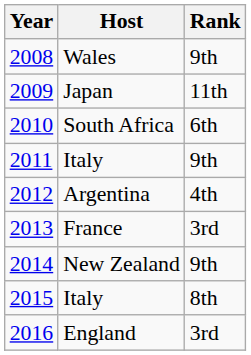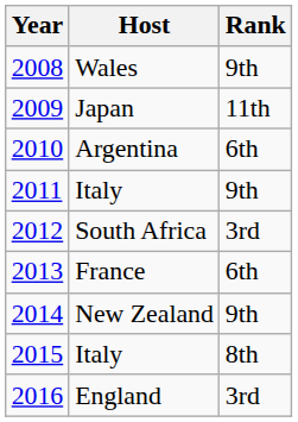 <table class=wikitable>
 <tr>
 <th>Year</th>
 <th>Host</th>
 <th>Rank</th>
 </tr>
 <tr>
 <td><a href='#'>2008</a></td>
 <td> Wales</td>
 <td>9th</td>
 </tr>
 <tr>
 <td><a href='#'>2009</a></td>
 <td> Japan</td>
 <td>11th</td>
 </tr>
 <tr>
 <td><a href='#'>2010</a></td>
-<td> South Africa</td>
+<td> Argentina</td>
 <td>6th</td>
 </tr>
 <tr>
 <td><a href='#'>2011</a></td>
 <td> Italy</td>
 <td>9th</td>
 </tr>
 <tr>
 <td><a href='#'>2012</a></td>
-<td> Argentina</td>
-<td>4th</td>
+<td> South Africa</td>
+<td>3rd</td>
 </tr>
 <tr>
 <td><a href='#'>2013</a></td>
 <td> France</td>
-<td>3rd</td>
+<td>6th</td>
 </tr>
 <tr>
 <td><a href='#'>2014</a></td>
 <td> New Zealand</td>
 <td>9th</td>
 </tr>
 <tr>
 <td><a href='#'>2015</a></td>
 <td> Italy</td>
 <td>8th</td>
 </tr>
 <tr>
 <td><a href='#'>2016</a></td>
 <td> England</td>
 <td>3rd</td>
 </tr>
 </table>
